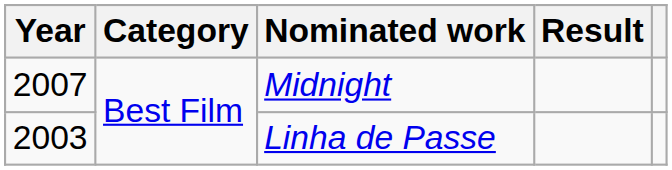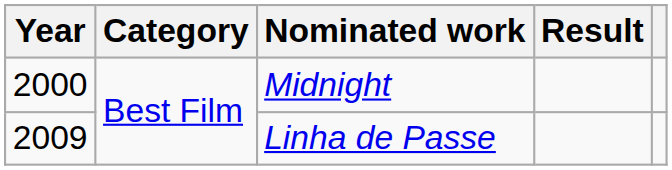 <table class="wikitable sortable">
 <tr>
 <th>Year</th>
 <th>Category</th>
 <th>Nominated work</th>
 <th>Result</th>
 <th class="unsortable"></th>
 </tr>
 <tr>
-<td>2007</td>
+<td>2000</td>
 <td rowspan="2"><a href='#'>Best Film</a></td>
 <td><em><a href='#'>Midnight</a></em></td>
 <td></td>
 <td></td>
 </tr>
 <tr>
-<td>2003</td>
+<td>2009</td>
 <td><em><a href='#'>Linha de Passe</a></em></td>
 <td></td>
 <td></td>
 </tr>
 </table>
